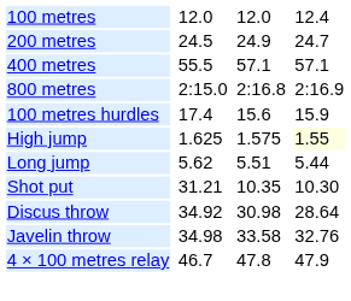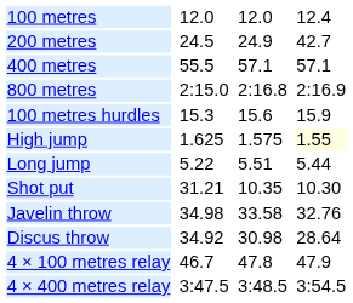 <table>
 <tr>
 <td bgcolor = DDEEFF><a href='#'>100 metres</a></td>
 <td></td>
 <td>12.0</td>
 <td></td>
 <td>12.0</td>
 <td></td>
 <td>12.4</td>
 </tr>
 <tr>
 <td bgcolor = DDEEFF><a href='#'>200 metres</a></td>
 <td></td>
 <td>24.5</td>
 <td></td>
 <td>24.9</td>
 <td></td>
-<td>24.7</td>
+<td>42.7</td>
 </tr>
 <tr>
 <td bgcolor = DDEEFF><a href='#'>400 metres</a></td>
 <td></td>
 <td>55.5</td>
 <td></td>
 <td>57.1</td>
 <td></td>
 <td>57.1</td>
 </tr>
 <tr>
 <td bgcolor = DDEEFF><a href='#'>800 metres</a></td>
 <td></td>
 <td>2:15.0</td>
 <td></td>
 <td>2:16.8</td>
 <td></td>
 <td>2:16.9</td>
 </tr>
 <tr>
 <td bgcolor = DDEEFF><a href='#'>100 metres hurdles</a></td>
 <td></td>
-<td>17.4</td>
+<td>15.3</td>
 <td></td>
 <td>15.6</td>
 <td></td>
 <td>15.9</td>
 </tr>
 <tr>
 <td bgcolor = DDEEFF><a href='#'>High jump</a></td>
 <td></td>
 <td>1.625</td>
 <td></td>
 <td>1.575</td>
 <td></td>
 <td style="background: lightyellow;">1.55</td>
 </tr>
 <tr>
 <td bgcolor = DDEEFF><a href='#'>Long jump</a></td>
 <td></td>
-<td>5.62</td>
+<td>5.22</td>
 <td></td>
 <td>5.51</td>
 <td></td>
 <td>5.44</td>
 </tr>
 <tr>
 <td bgcolor = DDEEFF><a href='#'>Shot put</a></td>
 <td></td>
 <td>31.21</td>
 <td></td>
 <td>10.35</td>
 <td></td>
 <td>10.30</td>
 </tr>
 <tr>
+<td bgcolor = DDEEFF><a href='#'>Javelin throw</a></td>
+<td></td>
+<td>34.98</td>
+<td></td>
+<td>33.58</td>
+<td></td>
+<td>32.76</td>
+</tr>
+<tr>
 <td bgcolor = DDEEFF><a href='#'>Discus throw</a></td>
 <td></td>
 <td>34.92</td>
 <td></td>
 <td>30.98</td>
 <td></td>
 <td>28.64</td>
-</tr>
-<tr>
-<td bgcolor = DDEEFF><a href='#'>Javelin throw</a></td>
-<td></td>
-<td>34.98</td>
-<td></td>
-<td>33.58</td>
-<td></td>
-<td>32.76</td>
 </tr>
 <tr>
 <td bgcolor = DDEEFF><a href='#'>4 × 100 metres relay</a></td>
 <td></td>
 <td>46.7</td>
 <td></td>
 <td>47.8</td>
 <td></td>
 <td>47.9</td>
 </tr>
+<tr>
+<td bgcolor = DDEEFF><a href='#'>4 × 400 metres relay</a></td>
+<td></td>
+<td>3:47.5</td>
+<td></td>
+<td>3:48.5</td>
+<td></td>
+<td>3:54.5</td>
+</tr>
 </table>
